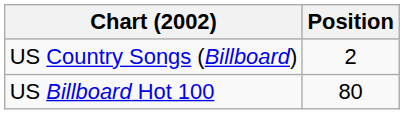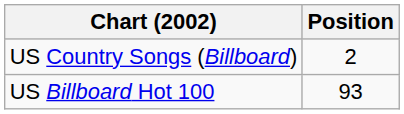 <table class="wikitable sortable">
 <tr>
 <th scope="col">Chart (2002)</th>
 <th scope="col">Position</th>
 </tr>
 <tr>
 <td>US <a href='#'>Country Songs</a> (<em><a href='#'>Billboard</a></em>)</td>
 <td align="center">2</td>
 </tr>
 <tr>
 <td>US <a href='#'><em>Billboard</em> Hot 100</a></td>
-<td align="center">80</td>
+<td align="center">93</td>
 </tr>
 </table>
